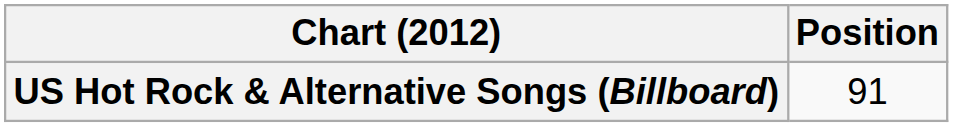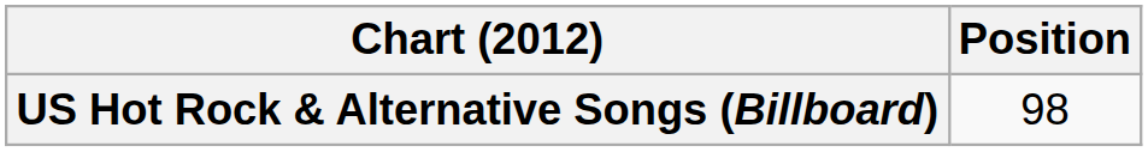 <table class="wikitable plainrowheaders">
 <tr>
 <th>Chart (2012)</th>
 <th>Position</th>
 </tr>
 <tr>
 <th scope="row">US Hot Rock & Alternative Songs (<em>Billboard</em>)</th>
-<td style="text-align:center;">91</td>
+<td style="text-align:center;">98</td>
 </tr>
 </table>
